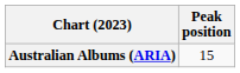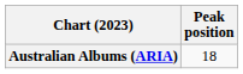 <table class="wikitable plainrowheaders" style="text-align:center">
 <tr>
 <th scope="col">Chart (2023)</th>
 <th scope="col">Peak<br>position</th>
 </tr>
 <tr>
 <th scope="row">Australian Albums (<a href='#'>ARIA</a>)</th>
-<td>15</td>
+<td>18</td>
 </tr>
 </table>
